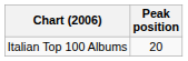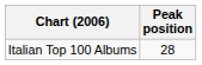 <table class="wikitable sortable plainrowheaders" border="1">
 <tr>
 <th scope="col">Chart (2006)</th>
 <th scope="col">Peak<br>position</th>
 </tr>
 <tr>
 <td>Italian Top 100 Albums</td>
-<td style="text-align:center;">20</td>
+<td style="text-align:center;">28</td>
 </tr>
 </table>
